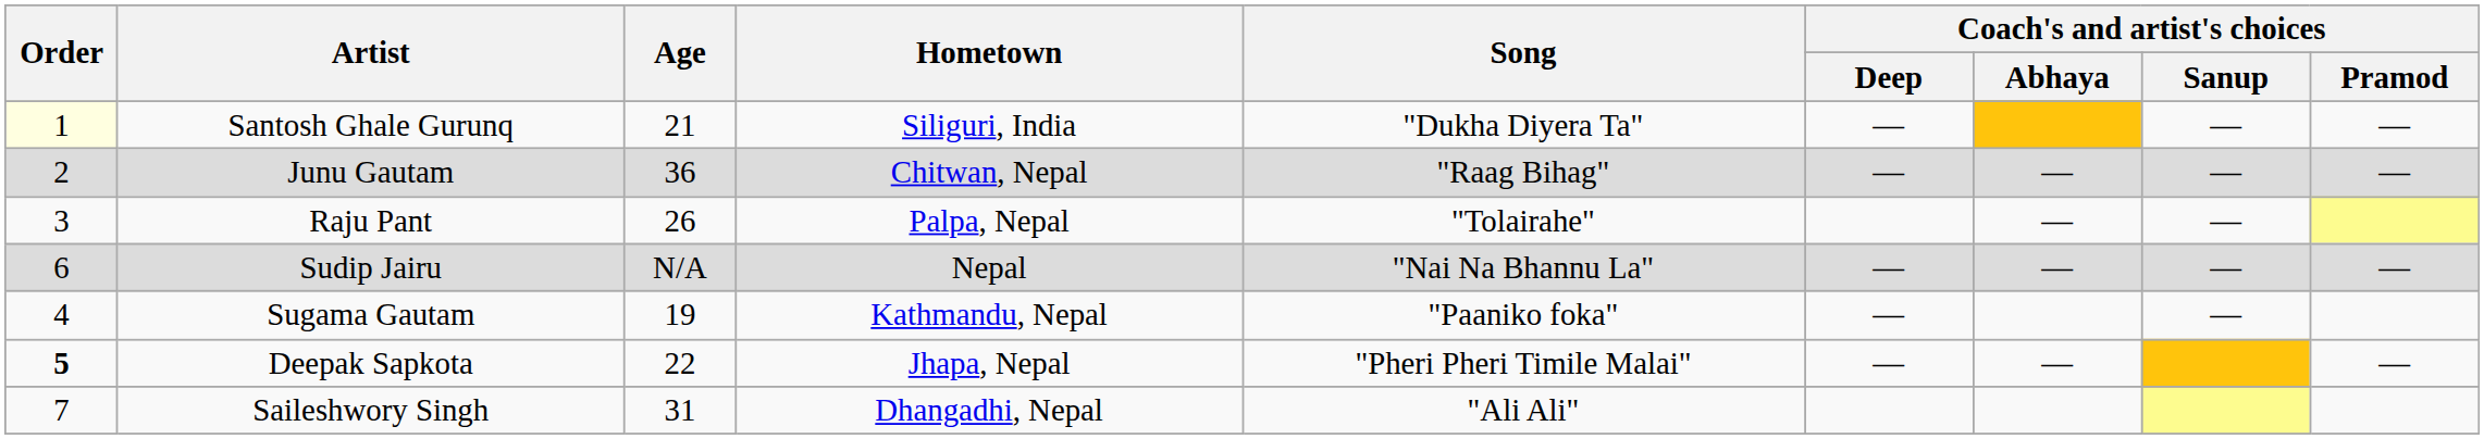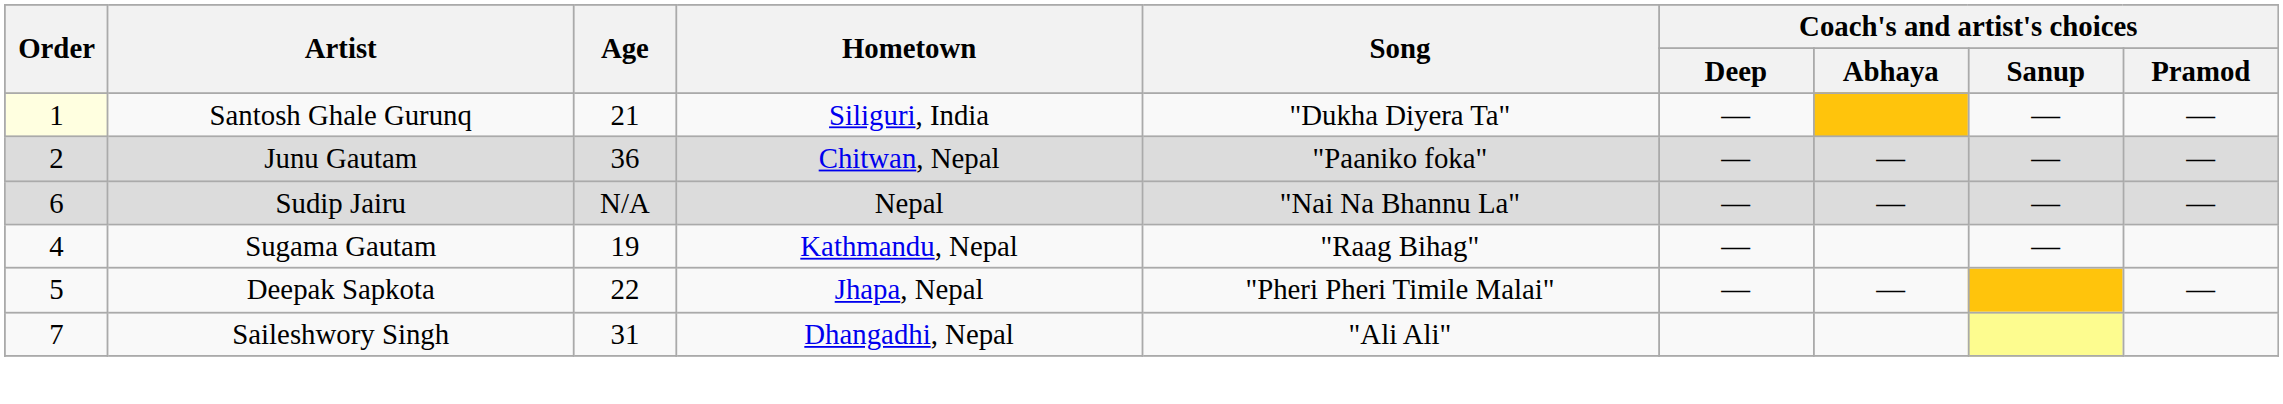 <table class="wikitable plainrowheaders" style="text-align:center; line-height:17px; width:100%;">
 <tr>
 <th rowspan="2" scope="col" style="width:04%;">Order</th>
 <th rowspan="2" scope="col" style="width:18%;">Artist</th>
 <th rowspan="2" scope="col" style="width:04%;">Age</th>
 <th rowspan="2" scope="col" style="width:18%;">Hometown</th>
 <th rowspan="2" scope="col" style="width:20%;">Song</th>
 <th colspan="4" scope="col" style="width:24%;">Coach's and artist's choices</th>
 </tr>
 <tr>
 <th scope="col" style="width:06%;">Deep</th>
 <th scope="col" style="width:06%;">Abhaya</th>
 <th scope="col" style="width:06%;">Sanup</th>
 <th scope="col" style="width:06%;">Pramod</th>
 </tr>
 <tr>
 <td scope="row" style="background: lightyellow;">1</td>
 <td>Santosh Ghale Gurunq</td>
 <td>21</td>
 <td><a href='#'>Siliguri</a>, India</td>
 <td>"Dukha Diyera Ta"</td>
 <td>—</td>
 <td style="background:#ffc40c; "><strong></strong></td>
 <td>—</td>
 <td>—</td>
 </tr>
 <tr style="background:#DCDCDC;">
 <td scope="row">2</td>
 <td>Junu Gautam</td>
 <td>36</td>
 <td><a href='#'>Chitwan</a>, Nepal</td>
-<td>"Raag Bihag"</td>
+<td>"Paaniko foka"</td>
 <td>—</td>
 <td>—</td>
 <td>—</td>
 <td>—</td>
-</tr>
-<tr>
-<td scope="row">3</td>
-<td>Raju Pant</td>
-<td>26</td>
-<td><a href='#'>Palpa</a>, Nepal</td>
-<td>"Tolairahe"</td>
-<td><strong></strong></td>
-<td>—</td>
-<td>—</td>
-<td style="background:#fdfc8f; "><strong></strong></td>
 </tr>
 <tr style="background:#DCDCDC;">
 <td scope="row">6</td>
 <td>Sudip Jairu</td>
 <td>N/A</td>
 <td>Nepal</td>
 <td>"Nai Na Bhannu La"</td>
 <td>—</td>
 <td>—</td>
 <td>—</td>
 <td>—</td>
 </tr>
 <tr>
 <td scope="row">4</td>
 <td>Sugama Gautam</td>
 <td>19</td>
 <td><a href='#'>Kathmandu</a>, Nepal</td>
-<td>"Paaniko foka"</td>
+<td>"Raag Bihag"</td>
 <td>—</td>
 <td><strong></strong></td>
 <td>—</td>
 <td styke="background:#fdfc8f; "><strong></strong></td>
 </tr>
 <tr>
-<td scope="row"><strong>5</strong></td>
+<td scope="row">5</td>
 <td>Deepak Sapkota</td>
 <td>22</td>
 <td><a href='#'>Jhapa</a>, Nepal</td>
 <td>"Pheri Pheri Timile Malai"</td>
 <td>—</td>
 <td>—</td>
 <td style="background:#ffc40c; "><strong></strong></td>
 <td>—</td>
 </tr>
 <tr>
 <td scope="row">7</td>
 <td>Saileshwory Singh</td>
 <td>31</td>
 <td><a href='#'>Dhangadhi</a>, Nepal</td>
 <td>"Ali Ali"</td>
 <td><strong></strong></td>
 <td><strong></strong></td>
 <td style="background:#fdfc8f; "><strong></strong></td>
 <td><strong></strong></td>
 </tr>
 </table>
